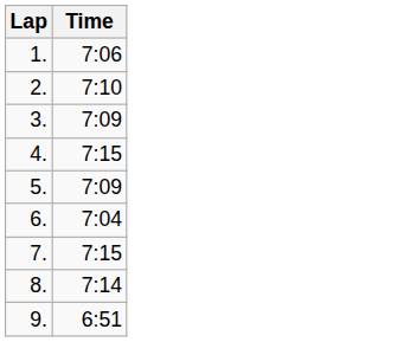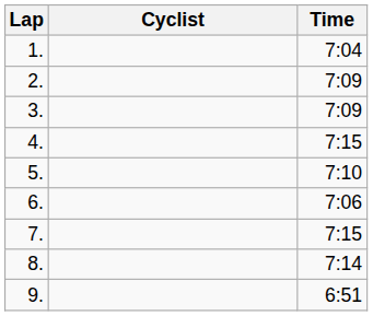 <table class="wikitable">
 <tr>
 <th width=20>Lap</th>
+<th width=200>Cyclist</th>
 <th width=50>Time</th>
 </tr>
 <tr>
 <td align=right>1.</td>
-<td align=right>7:06</td>
+<td></td>
+<td align=right>7:04</td>
 </tr>
 <tr>
 <td align=right>2.</td>
-<td align=right>7:10</td>
+<td></td>
+<td align=right>7:09</td>
 </tr>
 <tr>
 <td align=right>3.</td>
+<td></td>
 <td align=right>7:09</td>
 </tr>
 <tr>
 <td align=right>4.</td>
+<td></td>
 <td align=right>7:15</td>
 </tr>
 <tr>
 <td align=right>5.</td>
-<td align=right>7:09</td>
+<td></td>
+<td align=right>7:10</td>
 </tr>
 <tr>
 <td align=right>6.</td>
-<td align=right>7:04</td>
+<td></td>
+<td align=right>7:06</td>
 </tr>
 <tr>
 <td align=right>7.</td>
+<td></td>
 <td align=right>7:15</td>
 </tr>
 <tr>
 <td align=right>8.</td>
+<td></td>
 <td align=right>7:14</td>
 </tr>
 <tr>
 <td align=right>9.</td>
+<td></td>
 <td align=right>6:51</td>
 </tr>
 </table>
